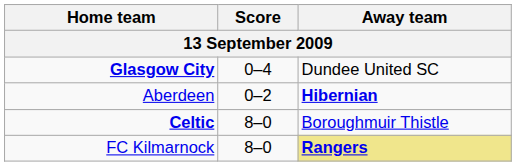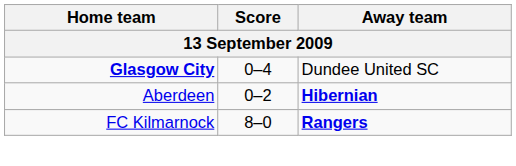 <table class="wikitable" style="border-collapse: collapse;">
 <tr>
 <th align="right" width="200">Home team</th>
 <th align="center" width="70">Score</th>
 <th align="left" width="200">Away team</th>
 </tr>
 <tr>
 <th colspan="3" align="center">13 September 2009</th>
 </tr>
 <tr>
 <td style="text-align:right;"><strong><a href='#'>Glasgow City</a></strong></td>
 <td style="text-align:center;">0–4</td>
 <td style="text-align:left;">Dundee United SC</td>
 </tr>
 <tr>
 <td style="text-align:right;"><a href='#'>Aberdeen</a></td>
 <td style="text-align:center;">0–2</td>
 <td style="text-align:left;"><strong><a href='#'>Hibernian</a></strong></td>
 </tr>
 <tr>
-<td style="text-align:right;"><strong><a href='#'>Celtic</a></strong></td>
-<td style="text-align:center;">8–0</td>
-<td style="text-align:left;"><a href='#'>Boroughmuir Thistle</a></td>
-</tr>
-<tr>
 <td style="text-align:right;"><a href='#'>FC Kilmarnock</a></td>
 <td style="text-align:center;">8–0</td>
-<td style="background: khaki; text-align:left;"><strong><a href='#'>Rangers</a></strong></td>
+<td style="text-align:left;"><strong><a href='#'>Rangers</a></strong></td>
 </tr>
 </table>
